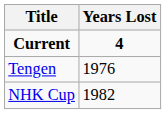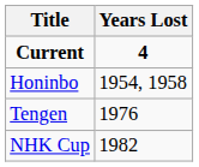 <table class="wikitable">
 <tr>
 <th>Title</th>
 <th>Years Lost</th>
 </tr>
 <tr>
 <td align="center"><strong>Current</strong></td>
 <td align="center"><strong>4</strong></td>
 </tr>
 <tr>
+<td> <a href='#'>Honinbo</a></td>
+<td>1954, 1958</td>
+</tr>
+<tr>
 <td> <a href='#'>Tengen</a></td>
 <td>1976</td>
 </tr>
 <tr>
 <td> <a href='#'>NHK Cup</a></td>
 <td>1982</td>
 </tr>
 </table>
